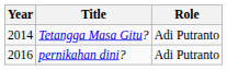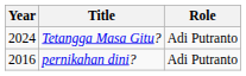 <table class="wikitable">
 <tr>
 <th>Year</th>
 <th>Title</th>
 <th>Role</th>
 </tr>
 <tr>
-<td>2014</td>
+<td>2024</td>
 <td><em><a href='#'>Tetangga Masa Gitu</a>?</em></td>
 <td>Adi Putranto</td>
 </tr>
 <tr>
 <td>2016</td>
 <td><em><a href='#'>pernikahan dini</a>?</em></td>
 <td>Adi Putranto</td>
 </tr>
 </table>
